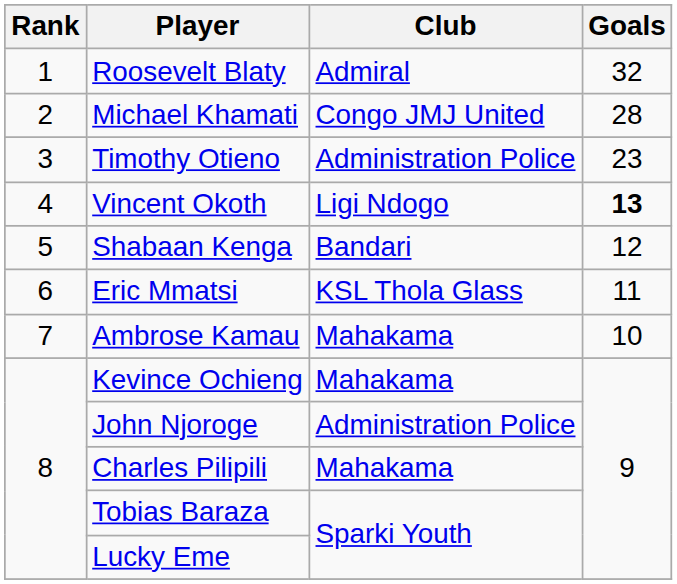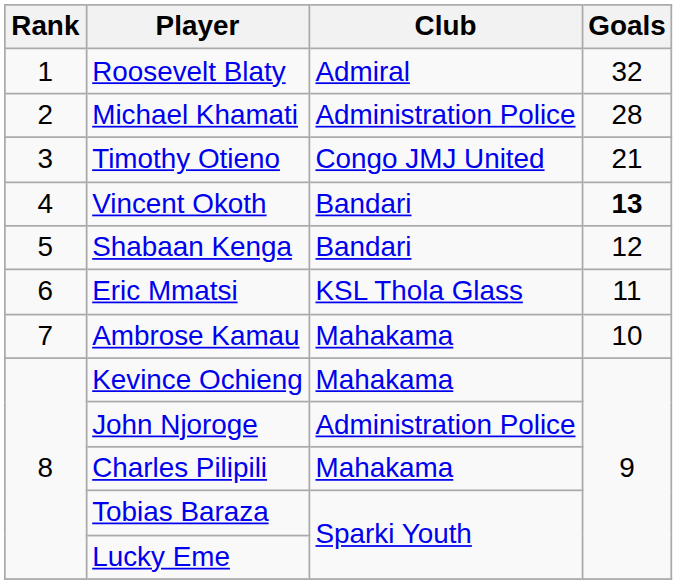 <table class="wikitable">
 <tr>
 <th>Rank</th>
 <th>Player</th>
 <th>Club</th>
 <th>Goals</th>
 </tr>
 <tr>
 <td style="text-align:center;">1</td>
 <td> <a href='#'>Roosevelt Blaty</a></td>
 <td><a href='#'>Admiral</a></td>
 <td style="text-align:center;">32</td>
 </tr>
 <tr>
 <td style="text-align:center;">2</td>
 <td> <a href='#'>Michael Khamati</a></td>
-<td><a href='#'>Congo JMJ United</a></td>
+<td><a href='#'>Administration Police</a></td>
 <td style="text-align:center;">28</td>
 </tr>
 <tr>
 <td style="text-align:center;">3</td>
 <td> <a href='#'>Timothy Otieno</a></td>
-<td><a href='#'>Administration Police</a></td>
-<td style="text-align:center;">23</td>
+<td><a href='#'>Congo JMJ United</a></td>
+<td style="text-align:center;">21</td>
 </tr>
 <tr>
 <td style="text-align:center;">4</td>
 <td> <a href='#'>Vincent Okoth</a></td>
-<td><a href='#'>Ligi Ndogo</a></td>
+<td><a href='#'>Bandari</a></td>
 <td style="text-align:center;"><strong>13</strong></td>
 </tr>
 <tr>
 <td style="text-align:center;">5</td>
 <td> <a href='#'>Shabaan Kenga</a></td>
 <td><a href='#'>Bandari</a></td>
 <td style="text-align:center;">12</td>
 </tr>
 <tr>
 <td style="text-align:center;">6</td>
 <td> <a href='#'>Eric Mmatsi</a></td>
 <td><a href='#'>KSL Thola Glass</a></td>
 <td style="text-align:center;">11</td>
 </tr>
 <tr>
 <td style="text-align:center;">7</td>
 <td> <a href='#'>Ambrose Kamau</a></td>
 <td><a href='#'>Mahakama</a></td>
 <td style="text-align:center;">10</td>
 </tr>
 <tr>
 <td rowspan="5" style="text-align:center;">8</td>
 <td> <a href='#'>Kevince Ochieng</a></td>
 <td><a href='#'>Mahakama</a></td>
 <td rowspan="5" style="text-align:center;">9</td>
 </tr>
 <tr>
 <td> <a href='#'>John Njoroge</a></td>
 <td><a href='#'>Administration Police</a></td>
 </tr>
 <tr>
 <td> <a href='#'>Charles Pilipili</a></td>
 <td><a href='#'>Mahakama</a></td>
 </tr>
 <tr>
 <td> <a href='#'>Tobias Baraza</a></td>
 <td rowspan="2"><a href='#'>Sparki Youth</a></td>
 </tr>
 <tr>
 <td> <a href='#'>Lucky Eme</a></td>
 </tr>
 </table>
